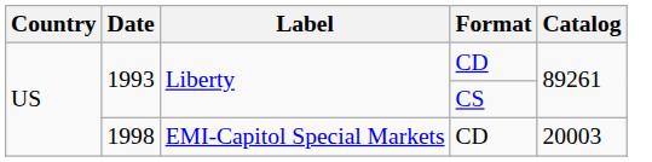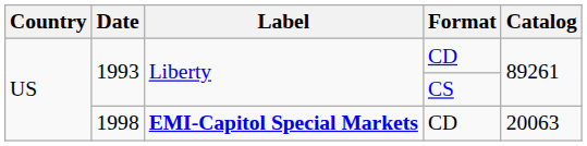 <table class="wikitable">
 <tr>
 <th>Country</th>
 <th>Date</th>
 <th>Label</th>
 <th>Format</th>
 <th>Catalog</th>
 </tr>
 <tr>
 <td rowspan=3>US</td>
 <td rowspan=2>1993</td>
 <td rowspan=2><a href='#'>Liberty</a></td>
 <td><a href='#'>CD</a></td>
 <td rowspan=2>89261</td>
 </tr>
 <tr>
 <td><a href='#'>CS</a></td>
 </tr>
 <tr>
 <td>1998</td>
-<td><a href='#'>EMI-Capitol Special Markets</a></td>
+<td><strong><a href='#'>EMI-Capitol Special Markets</a></strong></td>
 <td>CD</td>
-<td>20003</td>
+<td>20063</td>
 </tr>
 </table>
